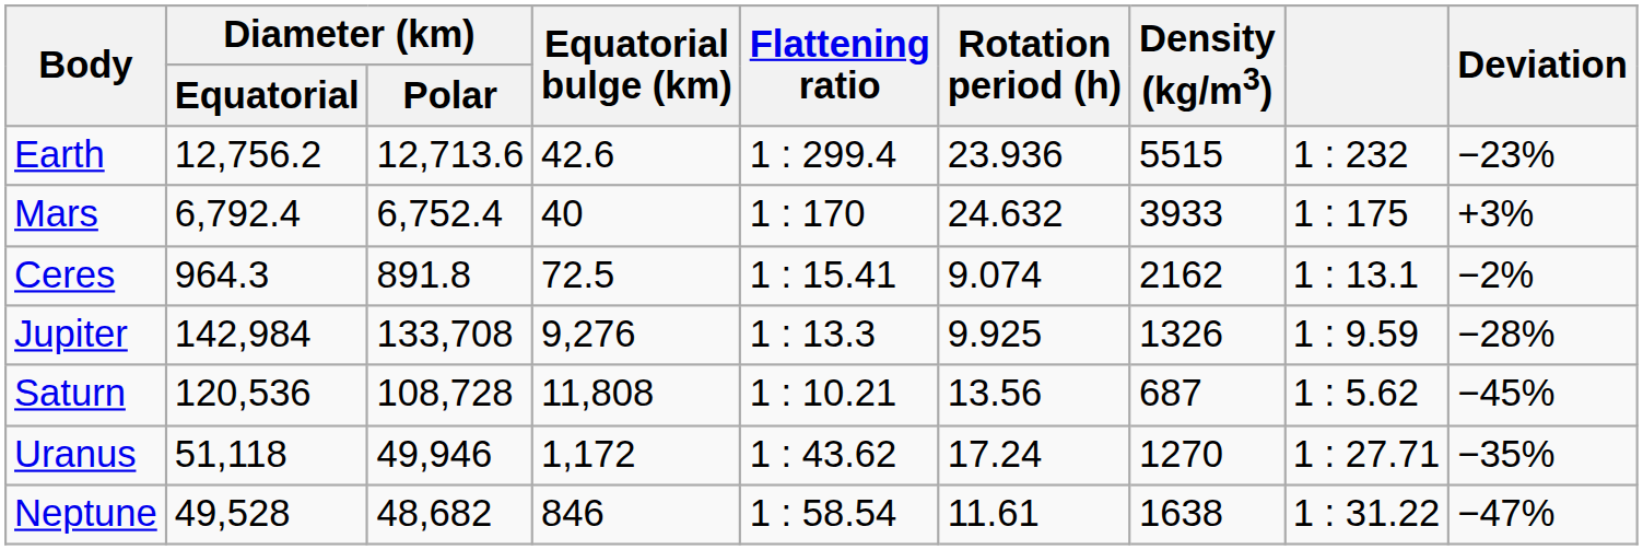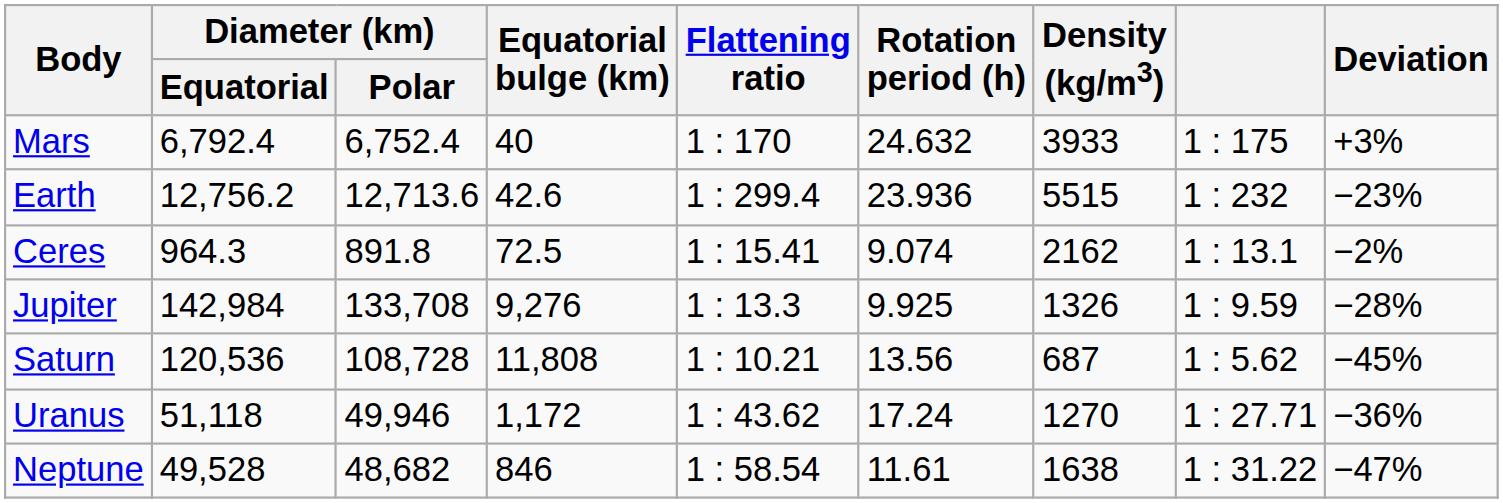 <table class="wikitable float center">
 <tr>
 <th rowspan="2">Body</th>
 <th colspan="2">Diameter (km)</th>
 <th rowspan="2">Equatorial<br>bulge (km)</th>
 <th rowspan="2"><a href='#'>Flattening</a><br>ratio</th>
 <th rowspan="2">Rotation<br>period (h)</th>
 <th rowspan="2">Density<br>(kg/m<sup>3</sup>)</th>
 <th rowspan="2"></th>
 <th rowspan="2">Deviation<br></th>
 </tr>
 <tr>
 <th>Equatorial</th>
 <th>Polar</th>
 </tr>
 <tr>
+<td><a href='#'>Mars</a></td>
+<td>6,792.4</td>
+<td>6,752.4</td>
+<td>40</td>
+<td>1 : 170</td>
+<td>24.632</td>
+<td>3933</td>
+<td>1 : 175</td>
+<td>+3%</td>
+</tr>
+<tr>
 <td><a href='#'>Earth</a></td>
 <td>12,756.2</td>
 <td>12,713.6</td>
 <td>42.6</td>
 <td>1 : 299.4</td>
 <td>23.936</td>
 <td>5515</td>
 <td>1 : 232</td>
 <td>−23%</td>
-</tr>
-<tr>
-<td><a href='#'>Mars</a></td>
-<td>6,792.4</td>
-<td>6,752.4</td>
-<td>40</td>
-<td>1 : 170</td>
-<td>24.632</td>
-<td>3933</td>
-<td>1 : 175</td>
-<td>+3%</td>
 </tr>
 <tr>
 <td><a href='#'>Ceres</a></td>
 <td>964.3</td>
 <td>891.8</td>
 <td>72.5</td>
 <td>1 : 15.41</td>
 <td>9.074</td>
 <td>2162</td>
 <td>1 : 13.1</td>
 <td>−2%</td>
 </tr>
 <tr>
 <td><a href='#'>Jupiter</a></td>
 <td>142,984</td>
 <td>133,708</td>
 <td>9,276</td>
 <td>1 : 13.3</td>
 <td>9.925</td>
 <td>1326</td>
 <td>1 : 9.59</td>
 <td>−28%</td>
 </tr>
 <tr>
 <td><a href='#'>Saturn</a></td>
 <td>120,536</td>
 <td>108,728</td>
 <td>11,808</td>
 <td>1 : 10.21</td>
 <td>13.56</td>
 <td>687</td>
 <td>1 : 5.62</td>
 <td>−45%</td>
 </tr>
 <tr>
 <td><a href='#'>Uranus</a></td>
 <td>51,118</td>
 <td>49,946</td>
 <td>1,172</td>
 <td>1 : 43.62</td>
 <td>17.24</td>
 <td>1270</td>
 <td>1 : 27.71</td>
-<td>−35%</td>
+<td>−36%</td>
 </tr>
 <tr>
 <td><a href='#'>Neptune</a></td>
 <td>49,528</td>
 <td>48,682</td>
 <td>846</td>
 <td>1 : 58.54</td>
 <td>11.61</td>
 <td>1638</td>
 <td>1 : 31.22</td>
 <td>−47%</td>
 </tr>
 </table>
